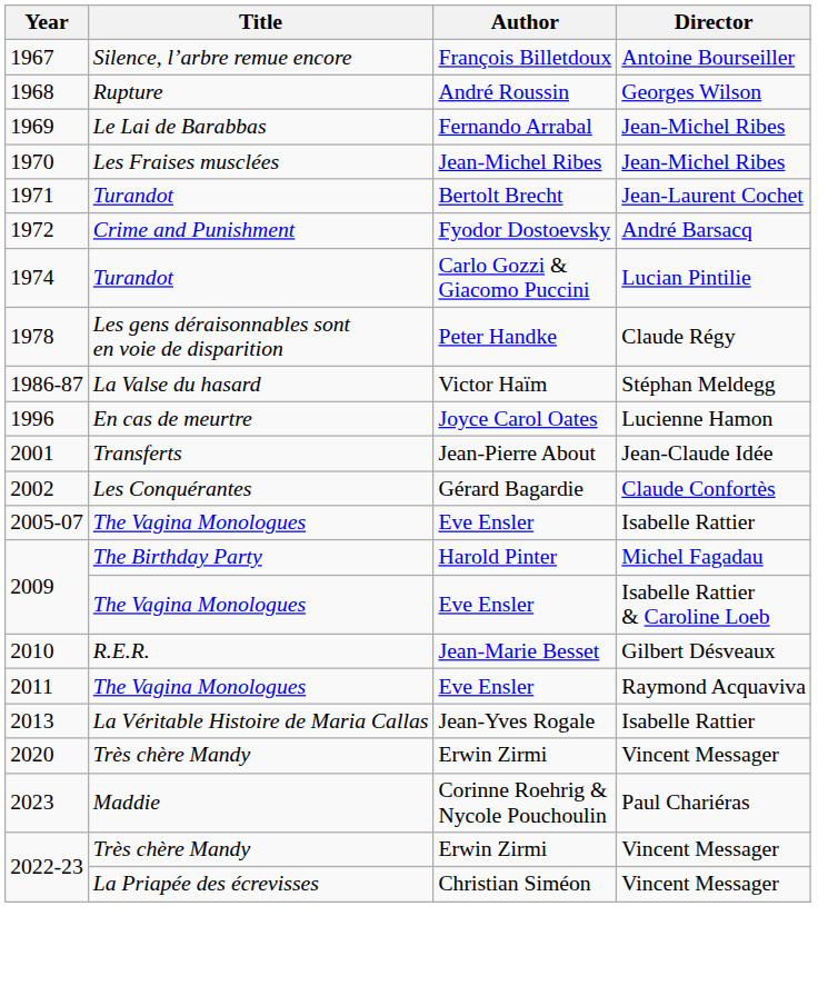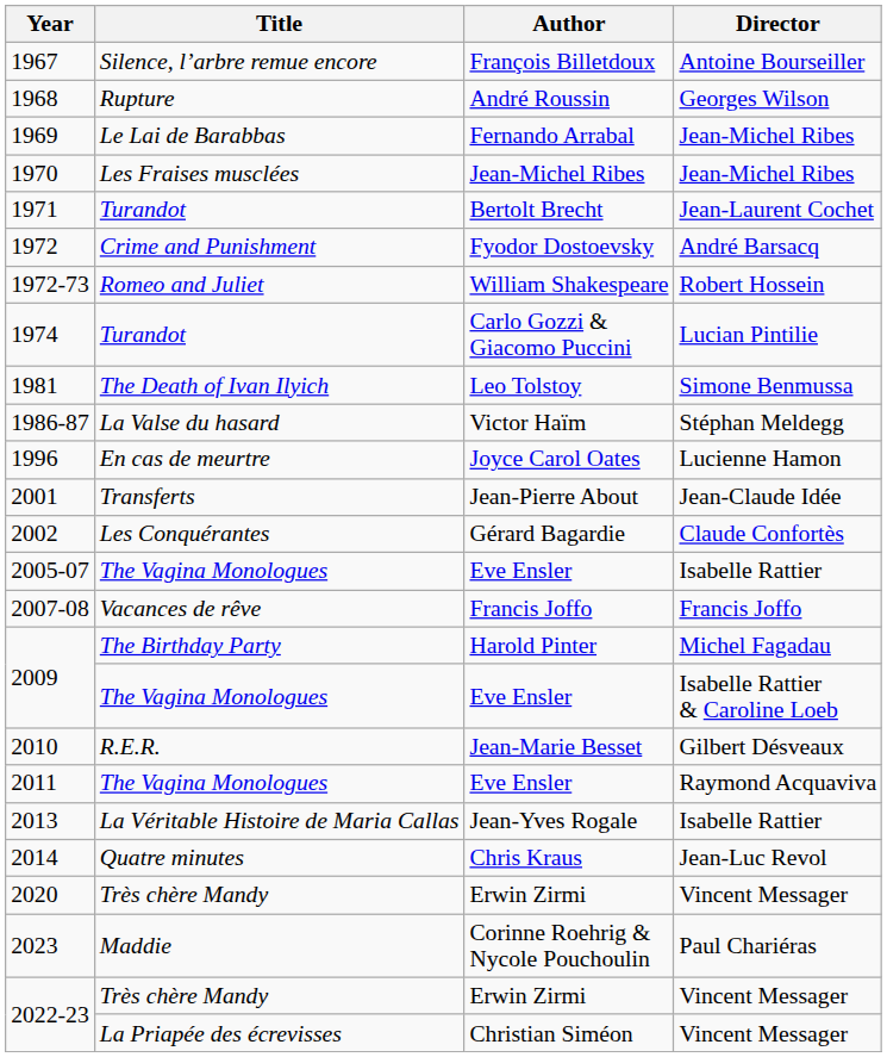 <table class="wikitable">
 <tr>
 <th>Year</th>
 <th>Title</th>
 <th>Author</th>
 <th>Director</th>
 </tr>
 <tr>
 <td>1967</td>
 <td><em>Silence, l’arbre remue encore</em></td>
 <td><a href='#'>François Billetdoux</a></td>
 <td><a href='#'>Antoine Bourseiller</a></td>
 </tr>
 <tr>
 <td>1968</td>
 <td><em>Rupture</em></td>
 <td><a href='#'>André Roussin</a></td>
 <td><a href='#'>Georges Wilson</a></td>
 </tr>
 <tr>
 <td>1969</td>
 <td><em>Le Lai de Barabbas</em></td>
 <td><a href='#'>Fernando Arrabal</a></td>
 <td><a href='#'>Jean-Michel Ribes</a></td>
 </tr>
 <tr>
 <td>1970</td>
 <td><em>Les Fraises musclées</em></td>
 <td><a href='#'>Jean-Michel Ribes</a></td>
 <td><a href='#'>Jean-Michel Ribes</a></td>
 </tr>
 <tr>
 <td>1971</td>
 <td><em><a href='#'>Turandot</a></em></td>
 <td><a href='#'>Bertolt Brecht</a></td>
 <td><a href='#'>Jean-Laurent Cochet</a></td>
 </tr>
 <tr>
 <td>1972</td>
 <td><em><a href='#'>Crime and Punishment</a></em></td>
 <td><a href='#'>Fyodor Dostoevsky</a></td>
 <td><a href='#'>André Barsacq</a></td>
 </tr>
 <tr>
+<td>1972-73</td>
+<td><em><a href='#'>Romeo and Juliet</a></em></td>
+<td><a href='#'>William Shakespeare</a></td>
+<td><a href='#'>Robert Hossein</a></td>
+</tr>
+<tr>
 <td>1974</td>
 <td><em><a href='#'>Turandot</a></em></td>
 <td><a href='#'>Carlo Gozzi</a> &<br> <a href='#'>Giacomo Puccini</a></td>
 <td><a href='#'>Lucian Pintilie</a></td>
 </tr>
 <tr>
-<td>1978</td>
-<td><em>Les gens déraisonnables sont<br> en voie de disparition</em></td>
-<td><a href='#'>Peter Handke</a></td>
-<td>Claude Régy</td>
+<td>1981</td>
+<td><em><a href='#'>The Death of Ivan Ilyich</a></em></td>
+<td><a href='#'>Leo Tolstoy</a></td>
+<td><a href='#'>Simone Benmussa</a></td>
 </tr>
 <tr>
 <td>1986-87</td>
 <td><em>La Valse du hasard</em></td>
 <td>Victor Haïm</td>
 <td>Stéphan Meldegg</td>
 </tr>
 <tr>
 <td>1996</td>
 <td><em>En cas de meurtre</em></td>
 <td><a href='#'>Joyce Carol Oates</a></td>
 <td>Lucienne Hamon</td>
 </tr>
 <tr>
 <td>2001</td>
 <td><em>Transferts</em></td>
 <td>Jean-Pierre About</td>
 <td>Jean-Claude Idée</td>
 </tr>
 <tr>
 <td>2002</td>
 <td><em>Les Conquérantes</em></td>
 <td>Gérard Bagardie</td>
 <td><a href='#'>Claude Confortès</a></td>
 </tr>
 <tr>
 <td>2005-07</td>
 <td><em><a href='#'>The Vagina Monologues</a></em></td>
 <td><a href='#'>Eve Ensler</a></td>
 <td>Isabelle Rattier</td>
 </tr>
 <tr>
+<td>2007-08</td>
+<td><em>Vacances de rêve</em></td>
+<td><a href='#'>Francis Joffo</a></td>
+<td><a href='#'>Francis Joffo</a></td>
+</tr>
+<tr>
 <td rowspan=2>2009</td>
 <td><em><a href='#'>The Birthday Party</a></em></td>
 <td><a href='#'>Harold Pinter</a></td>
 <td><a href='#'>Michel Fagadau</a></td>
 </tr>
 <tr>
 <td><em><a href='#'>The Vagina Monologues</a></em></td>
 <td><a href='#'>Eve Ensler</a></td>
 <td>Isabelle Rattier<br> & <a href='#'>Caroline Loeb</a></td>
 </tr>
 <tr>
 <td>2010</td>
 <td><em>R.E.R.</em></td>
 <td><a href='#'>Jean-Marie Besset</a></td>
 <td>Gilbert Désveaux</td>
 </tr>
 <tr>
 <td>2011</td>
 <td><em><a href='#'>The Vagina Monologues</a></em></td>
 <td><a href='#'>Eve Ensler</a></td>
 <td>Raymond Acquaviva</td>
 </tr>
 <tr>
 <td>2013</td>
 <td><em>La Véritable Histoire de Maria Callas</em></td>
 <td>Jean-Yves Rogale</td>
 <td>Isabelle Rattier</td>
 </tr>
 <tr>
+<td>2014</td>
+<td><em>Quatre minutes</em></td>
+<td><a href='#'>Chris Kraus</a></td>
+<td>Jean-Luc Revol</td>
+</tr>
+<tr>
 <td>2020</td>
 <td><em>Très chère Mandy</em></td>
 <td>Erwin Zirmi</td>
 <td>Vincent Messager</td>
 </tr>
 <tr>
 <td>2023</td>
 <td><em>Maddie</em></td>
 <td>Corinne Roehrig &<br> Nycole Pouchoulin</td>
 <td>Paul Chariéras</td>
 </tr>
 <tr>
 <td rowspan=2>2022-23</td>
 <td><em>Très chère Mandy</em></td>
 <td>Erwin Zirmi</td>
 <td>Vincent Messager</td>
 </tr>
 <tr>
 <td><em>La Priapée des écrevisses</em></td>
 <td>Christian Siméon</td>
 <td>Vincent Messager</td>
 </tr>
 <tr>
 </tr>
 </table>
